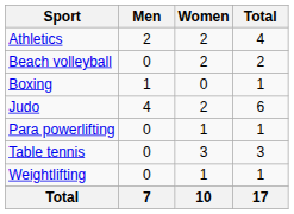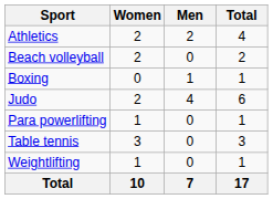 <table class="wikitable sortable" style="text-align:center;">
 <tr>
 <th width=120>Sport</th>
+<th width=55>Women</th>
 <th width=55>Men</th>
-<th width=55>Women</th>
 <th width=55>Total</th>
 </tr>
 <tr>
 <td align=left><a href='#'>Athletics</a></td>
 <td>2</td>
 <td>2</td>
 <td>4</td>
 </tr>
 <tr>
 <td align=left><a href='#'>Beach volleyball</a></td>
+<td>2</td>
 <td>0</td>
-<td>2</td>
 <td>2</td>
 </tr>
 <tr>
 <td align=left><a href='#'>Boxing</a></td>
+<td>0</td>
+<td>1</td>
+<td>1</td>
+</tr>
+<tr>
+<td align=left><a href='#'>Judo</a></td>
+<td>2</td>
+<td>4</td>
+<td>6</td>
+</tr>
+<tr>
+<td align=left><a href='#'>Para powerlifting</a></td>
 <td>1</td>
 <td>0</td>
 <td>1</td>
 </tr>
 <tr>
-<td align=left><a href='#'>Judo</a></td>
-<td>4</td>
-<td>2</td>
-<td>6</td>
-</tr>
-<tr>
-<td align=left><a href='#'>Para powerlifting</a></td>
+<td align=left><a href='#'>Table tennis</a></td>
+<td>3</td>
 <td>0</td>
-<td>1</td>
-<td>1</td>
-</tr>
-<tr>
-<td align=left><a href='#'>Table tennis</a></td>
-<td>0</td>
-<td>3</td>
 <td>3</td>
 </tr>
 <tr>
 <td align=left><a href='#'>Weightlifting</a></td>
+<td>1</td>
 <td>0</td>
-<td>1</td>
 <td>1</td>
 </tr>
 <tr>
 <th>Total</th>
+<th>10</th>
 <th>7</th>
-<th>10</th>
 <th>17</th>
 </tr>
 </table>
